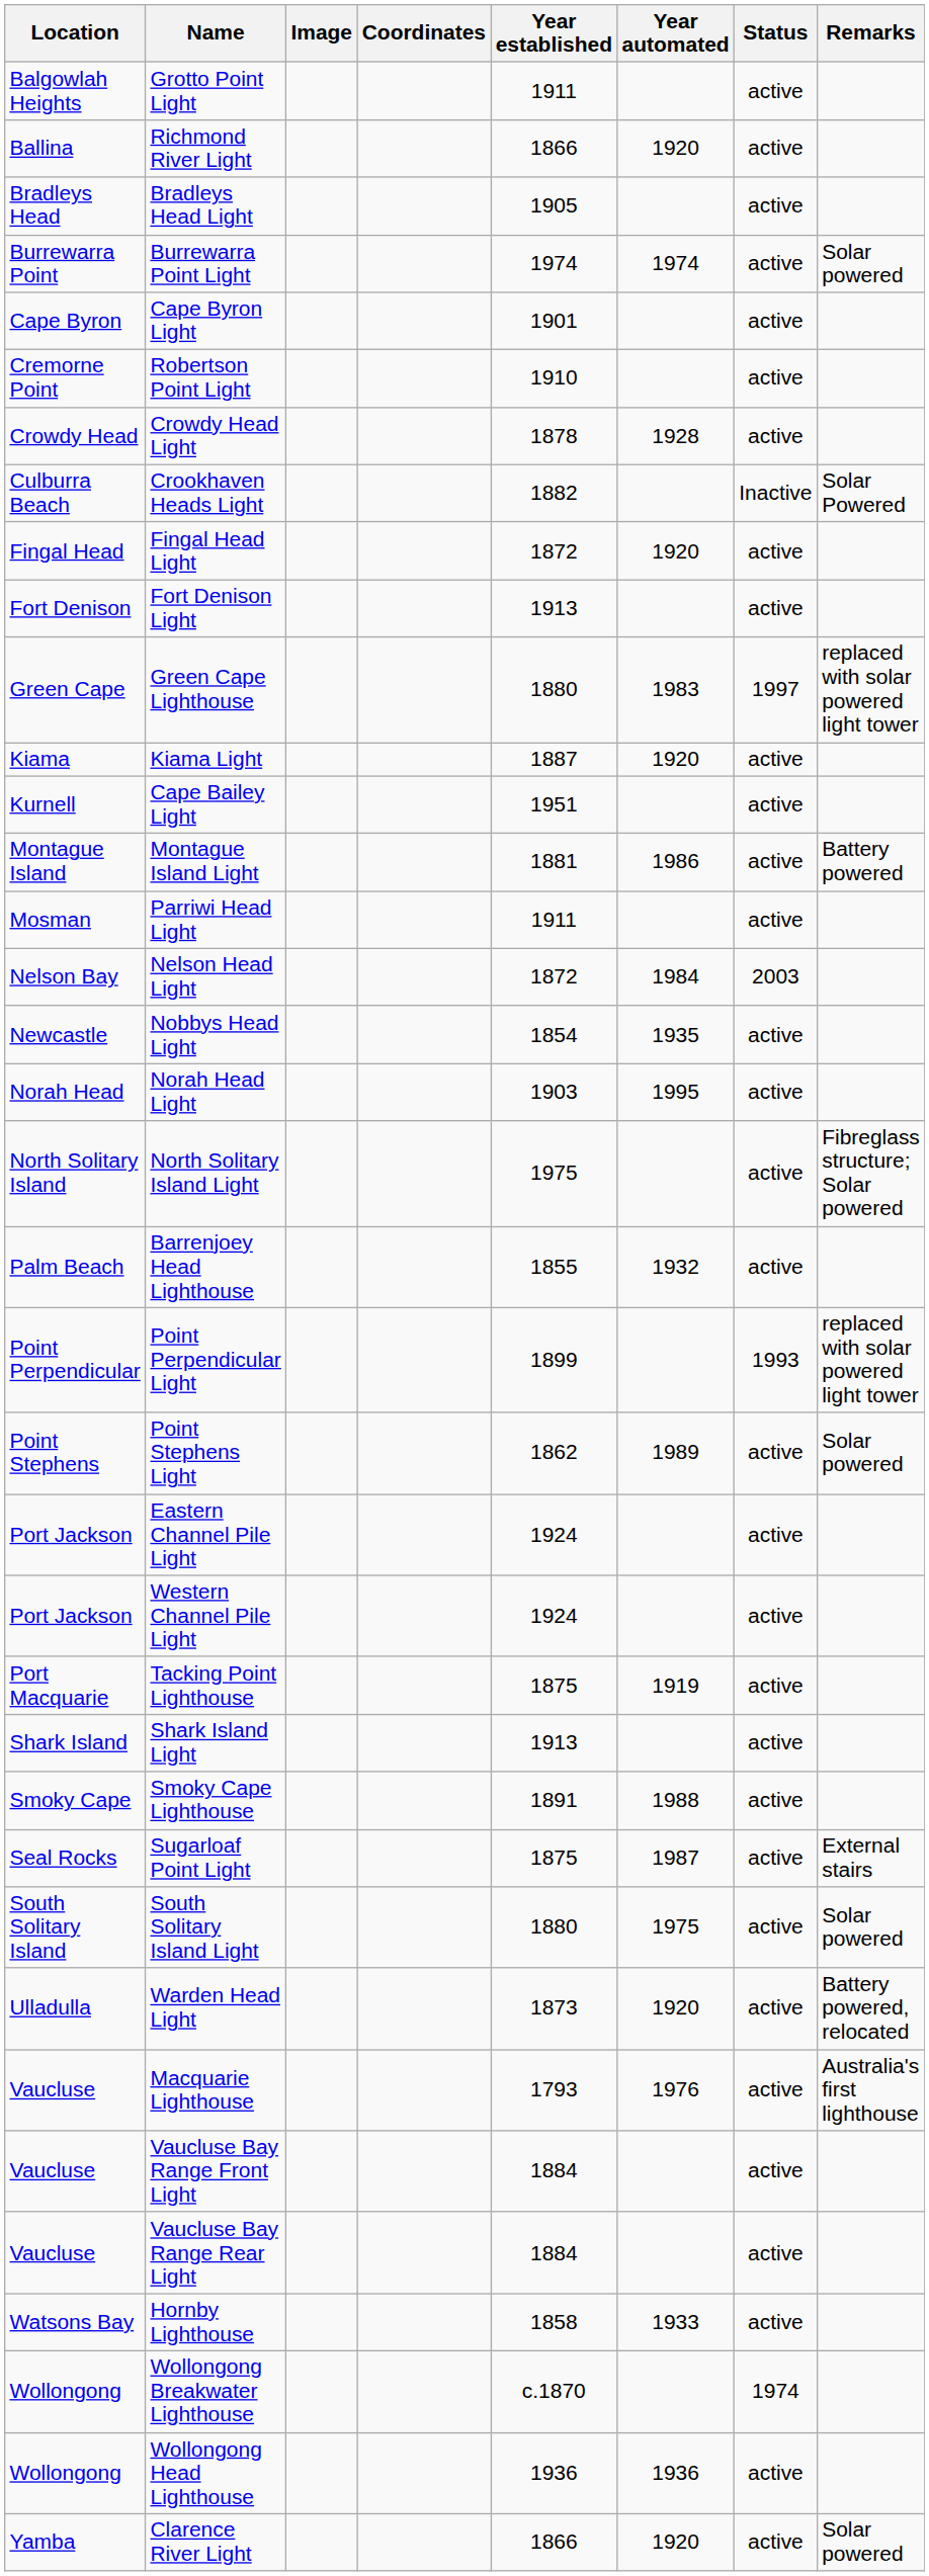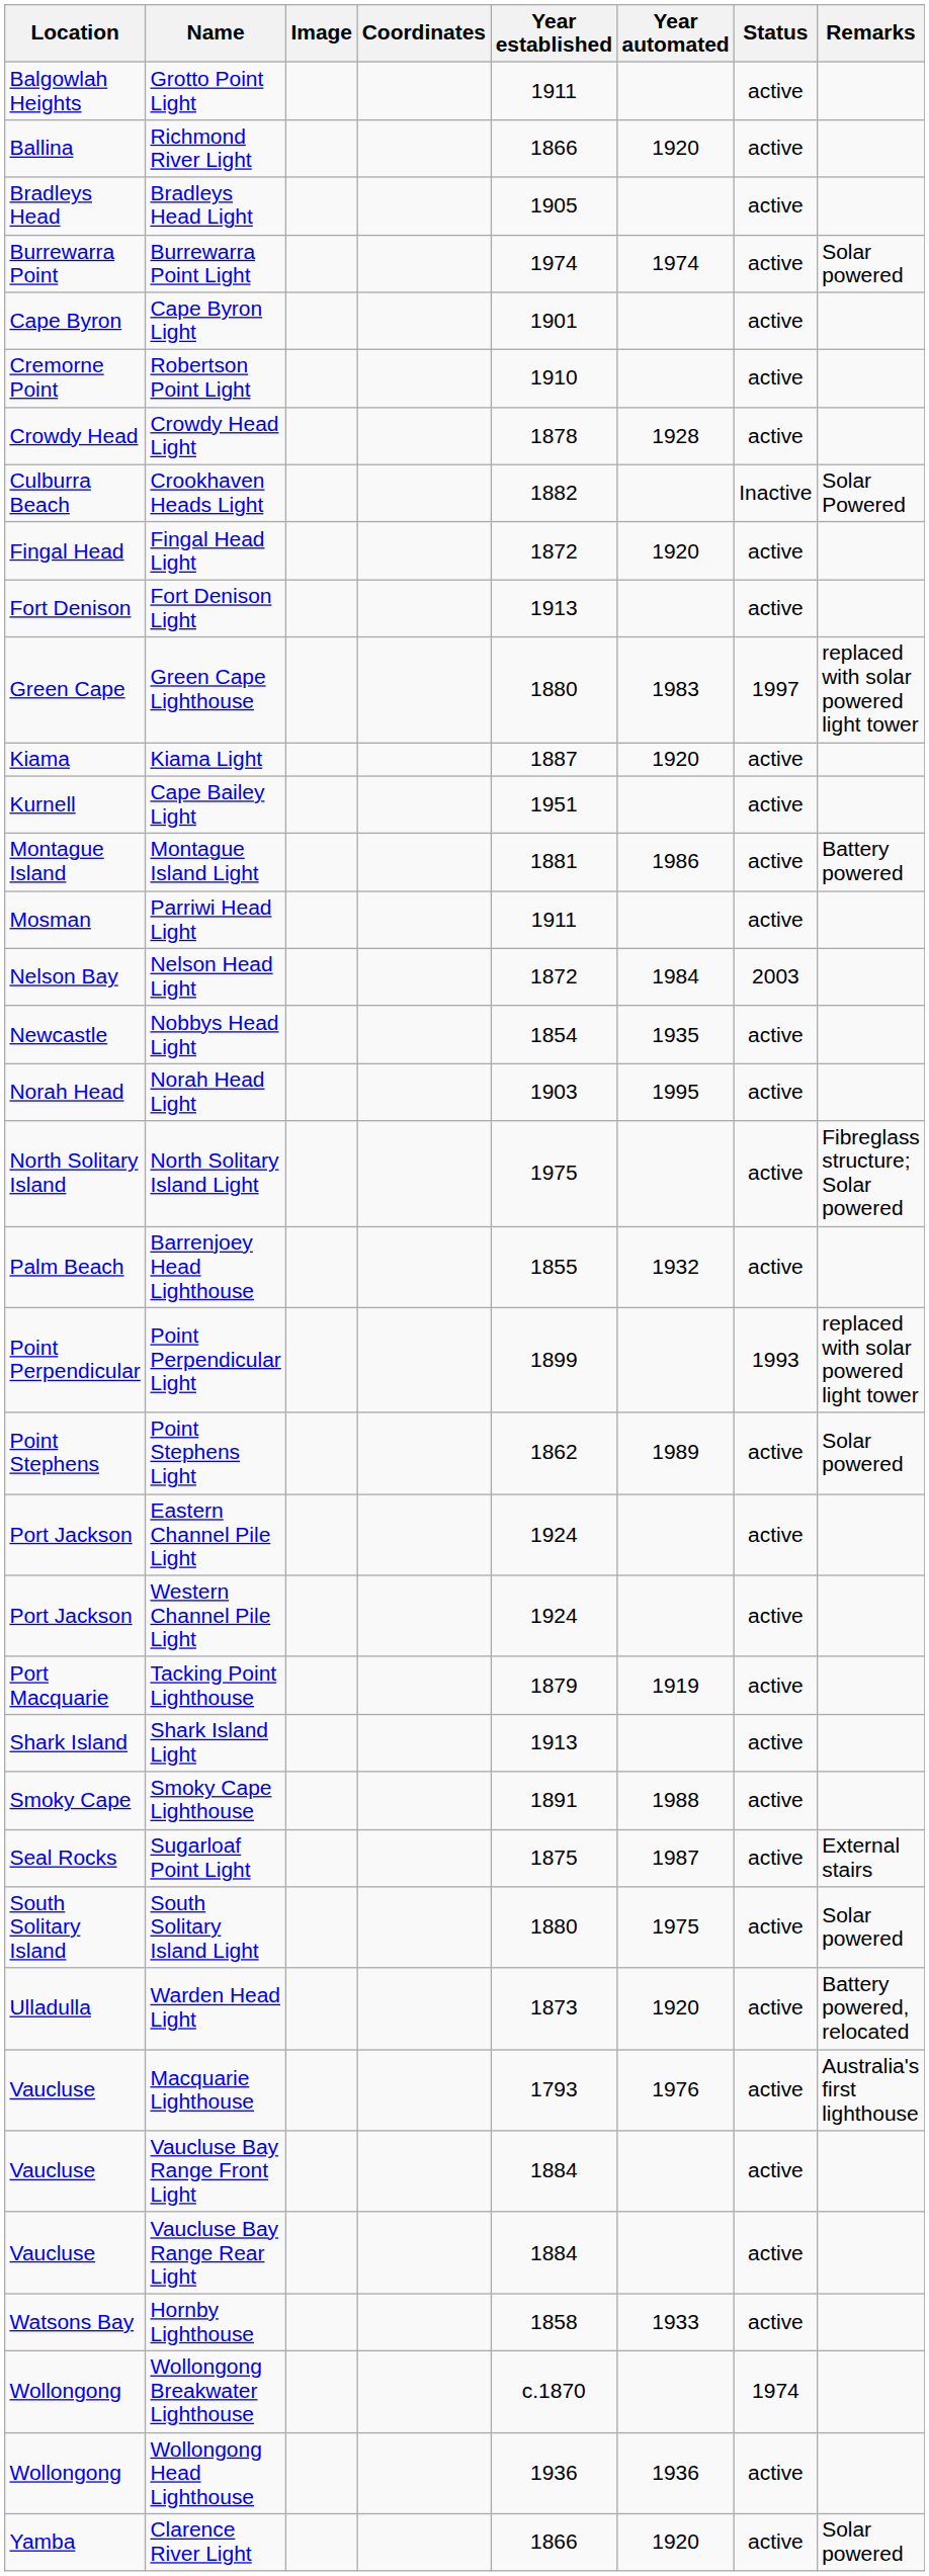 <table class="wikitable sortable">
 <tr>
 <th width="100">Location</th>
 <th width="175">Name</th>
 <th class="unsortable">Image</th>
 <th width="100">Coordinates</th>
 <th>Year<br>established</th>
 <th>Year<br>automated</th>
 <th>Status</th>
 <th>Remarks</th>
 </tr>
 <tr>
 <td><a href='#'>Balgowlah Heights</a></td>
 <td><a href='#'>Grotto Point Light</a></td>
 <td></td>
 <td></td>
 <td style="text-align: center;">1911</td>
 <td></td>
 <td style="text-align: center;">active</td>
 <td></td>
 </tr>
 <tr>
 <td><a href='#'>Ballina</a></td>
 <td><a href='#'>Richmond River Light</a></td>
 <td></td>
 <td></td>
 <td style="text-align: center;">1866</td>
 <td style="text-align: center;">1920</td>
 <td style="text-align: center;">active</td>
 <td></td>
 </tr>
 <tr>
 <td><a href='#'>Bradleys Head</a></td>
 <td><a href='#'>Bradleys Head Light</a></td>
 <td></td>
 <td></td>
 <td style="text-align: center;">1905</td>
 <td></td>
 <td style="text-align: center;">active</td>
 <td></td>
 </tr>
 <tr>
 <td><a href='#'>Burrewarra Point</a></td>
 <td><a href='#'>Burrewarra Point Light</a></td>
 <td></td>
 <td></td>
 <td style="text-align: center;">1974</td>
 <td style="text-align: center;">1974</td>
 <td style="text-align: center;">active</td>
 <td>Solar powered</td>
 </tr>
 <tr>
 <td><a href='#'>Cape Byron</a></td>
 <td><a href='#'>Cape Byron Light</a></td>
 <td></td>
 <td></td>
 <td style="text-align: center;">1901</td>
 <td></td>
 <td style="text-align: center;">active</td>
 <td></td>
 </tr>
 <tr>
 <td><a href='#'>Cremorne Point</a></td>
 <td><a href='#'>Robertson Point Light</a></td>
 <td></td>
 <td></td>
 <td style="text-align: center;">1910</td>
 <td></td>
 <td style="text-align: center;">active</td>
 <td></td>
 </tr>
 <tr>
 <td><a href='#'>Crowdy Head</a></td>
 <td><a href='#'>Crowdy Head Light</a></td>
 <td></td>
 <td></td>
 <td style="text-align: center;">1878</td>
 <td style="text-align: center;">1928</td>
 <td style="text-align: center;">active</td>
 <td></td>
 </tr>
 <tr>
 <td><a href='#'>Culburra Beach</a></td>
 <td><a href='#'>Crookhaven Heads Light</a></td>
 <td></td>
 <td></td>
 <td style="text-align: center;">1882</td>
 <td></td>
 <td style="text-align: center;">Inactive</td>
 <td>Solar Powered</td>
 </tr>
 <tr>
 <td><a href='#'>Fingal Head</a></td>
 <td><a href='#'>Fingal Head Light</a></td>
 <td></td>
 <td></td>
 <td style="text-align: center;">1872</td>
 <td style="text-align: center;">1920</td>
 <td style="text-align: center;">active</td>
 <td></td>
 </tr>
 <tr>
 <td><a href='#'>Fort Denison</a></td>
 <td><a href='#'>Fort Denison Light</a></td>
 <td></td>
 <td></td>
 <td style="text-align: center;">1913</td>
 <td></td>
 <td style="text-align: center;">active</td>
 <td></td>
 </tr>
 <tr>
 <td><a href='#'>Green Cape</a></td>
 <td><a href='#'>Green Cape Lighthouse</a></td>
 <td></td>
 <td></td>
 <td style="text-align: center;">1880</td>
 <td style="text-align: center;">1983</td>
 <td style="text-align: center;">1997</td>
 <td>replaced with solar powered light tower </td>
 </tr>
 <tr>
 <td><a href='#'>Kiama</a></td>
 <td><a href='#'>Kiama Light</a></td>
 <td></td>
 <td></td>
 <td style="text-align: center;">1887</td>
 <td style="text-align: center;">1920</td>
 <td style="text-align: center;">active</td>
 <td></td>
 </tr>
 <tr>
 <td><a href='#'>Kurnell</a></td>
 <td><a href='#'>Cape Bailey Light</a></td>
 <td></td>
 <td></td>
 <td style="text-align: center;">1951</td>
 <td></td>
 <td style="text-align: center;">active</td>
 <td></td>
 </tr>
 <tr>
 <td><a href='#'>Montague Island</a></td>
 <td><a href='#'>Montague Island Light</a></td>
 <td></td>
 <td></td>
 <td style="text-align: center;">1881</td>
 <td style="text-align: center;">1986</td>
 <td style="text-align: center;">active</td>
 <td>Battery powered</td>
 </tr>
 <tr>
 <td><a href='#'>Mosman</a></td>
 <td><a href='#'>Parriwi Head Light</a></td>
 <td></td>
 <td></td>
 <td style="text-align: center;">1911</td>
 <td></td>
 <td style="text-align: center;">active</td>
 <td></td>
 </tr>
 <tr>
 <td><a href='#'>Nelson Bay</a></td>
 <td><a href='#'>Nelson Head Light</a></td>
 <td></td>
 <td></td>
 <td style="text-align: center;">1872</td>
 <td style="text-align: center;">1984</td>
 <td style="text-align: center;">2003</td>
 <td></td>
 </tr>
 <tr>
 <td><a href='#'>Newcastle</a></td>
 <td><a href='#'>Nobbys Head Light</a></td>
 <td></td>
 <td></td>
 <td style="text-align: center;">1854</td>
 <td style="text-align: center;">1935</td>
 <td style="text-align: center;">active</td>
 <td></td>
 </tr>
 <tr>
 <td><a href='#'>Norah Head</a></td>
 <td><a href='#'>Norah Head Light</a></td>
 <td></td>
 <td></td>
 <td style="text-align: center;">1903</td>
 <td style="text-align: center;">1995</td>
 <td style="text-align: center;">active</td>
 <td></td>
 </tr>
 <tr>
 <td><a href='#'>North Solitary Island</a></td>
 <td><a href='#'>North Solitary Island Light</a></td>
 <td></td>
 <td></td>
 <td style="text-align: center;">1975</td>
 <td></td>
 <td style="text-align: center;">active</td>
 <td>Fibreglass structure; Solar powered</td>
 </tr>
 <tr>
 <td><a href='#'>Palm Beach</a></td>
 <td><a href='#'>Barrenjoey Head Lighthouse</a></td>
 <td></td>
 <td></td>
 <td style="text-align: center;">1855</td>
 <td style="text-align: center;">1932</td>
 <td style="text-align: center;">active</td>
 <td></td>
 </tr>
 <tr>
 <td><a href='#'>Point Perpendicular</a></td>
 <td><a href='#'>Point Perpendicular Light</a></td>
 <td></td>
 <td></td>
 <td style="text-align: center;">1899</td>
 <td></td>
 <td style="text-align: center;">1993</td>
 <td>replaced with solar powered light tower </td>
 </tr>
 <tr>
 <td><a href='#'>Point Stephens</a></td>
 <td><a href='#'>Point Stephens Light</a></td>
 <td></td>
 <td></td>
 <td style="text-align: center;">1862</td>
 <td style="text-align: center;">1989</td>
 <td style="text-align: center;">active</td>
 <td>Solar powered</td>
 </tr>
 <tr>
 <td><a href='#'>Port Jackson</a></td>
 <td><a href='#'>Eastern Channel Pile Light</a></td>
 <td></td>
 <td></td>
 <td style="text-align: center;">1924</td>
 <td></td>
 <td style="text-align: center;">active</td>
 <td></td>
 </tr>
 <tr>
 <td><a href='#'>Port Jackson</a></td>
 <td><a href='#'>Western Channel Pile Light</a></td>
 <td></td>
 <td></td>
 <td style="text-align: center;">1924</td>
 <td></td>
 <td style="text-align: center;">active</td>
 <td></td>
 </tr>
 <tr>
 <td><a href='#'>Port Macquarie</a></td>
 <td><a href='#'>Tacking Point Lighthouse</a></td>
 <td></td>
 <td></td>
-<td style="text-align: center;">1875</td>
+<td style="text-align: center;">1879</td>
 <td style="text-align: center;">1919</td>
 <td style="text-align: center;">active</td>
 <td></td>
 </tr>
 <tr>
 <td><a href='#'>Shark Island</a></td>
 <td><a href='#'>Shark Island Light</a></td>
 <td></td>
 <td></td>
 <td style="text-align: center;">1913</td>
 <td></td>
 <td style="text-align: center;">active</td>
 <td></td>
 </tr>
 <tr>
 <td><a href='#'>Smoky Cape</a></td>
 <td><a href='#'>Smoky Cape Lighthouse</a></td>
 <td></td>
 <td></td>
 <td style="text-align: center;">1891</td>
 <td style="text-align: center;">1988</td>
 <td style="text-align: center;">active</td>
 <td></td>
 </tr>
 <tr>
 <td><a href='#'>Seal Rocks</a></td>
 <td><a href='#'>Sugarloaf Point Light</a></td>
 <td></td>
 <td></td>
 <td style="text-align: center;">1875</td>
 <td style="text-align: center;">1987</td>
 <td style="text-align: center;">active</td>
 <td>External stairs</td>
 </tr>
 <tr>
 <td><a href='#'>South Solitary Island</a></td>
 <td><a href='#'>South Solitary Island Light</a></td>
 <td></td>
 <td></td>
 <td style="text-align: center;">1880</td>
 <td style="text-align: center;">1975</td>
 <td style="text-align: center;">active</td>
 <td>Solar powered</td>
 </tr>
 <tr>
 <td><a href='#'>Ulladulla</a></td>
 <td><a href='#'>Warden Head Light</a></td>
 <td></td>
 <td></td>
 <td style="text-align: center;">1873</td>
 <td style="text-align: center;">1920</td>
 <td style="text-align: center;">active</td>
 <td>Battery powered, relocated</td>
 </tr>
 <tr>
 <td><a href='#'>Vaucluse</a></td>
 <td><a href='#'>Macquarie Lighthouse</a></td>
 <td></td>
 <td></td>
 <td style="text-align: center;">1793</td>
 <td style="text-align: center;">1976</td>
 <td style="text-align: center;">active</td>
 <td>Australia's first lighthouse</td>
 </tr>
 <tr>
 <td><a href='#'>Vaucluse</a></td>
 <td><a href='#'>Vaucluse Bay Range Front Light</a></td>
 <td></td>
 <td></td>
 <td style="text-align: center;">1884</td>
 <td></td>
 <td style="text-align: center;">active</td>
 <td></td>
 </tr>
 <tr>
 <td><a href='#'>Vaucluse</a></td>
 <td><a href='#'>Vaucluse Bay Range Rear Light</a></td>
 <td></td>
 <td></td>
 <td style="text-align: center;">1884</td>
 <td></td>
 <td style="text-align: center;">active</td>
 <td></td>
 </tr>
 <tr>
 <td><a href='#'>Watsons Bay</a></td>
 <td><a href='#'>Hornby Lighthouse</a></td>
 <td></td>
 <td></td>
 <td style="text-align: center;">1858</td>
 <td style="text-align: center;">1933</td>
 <td style="text-align: center;">active</td>
 <td></td>
 </tr>
 <tr>
 <td><a href='#'>Wollongong</a></td>
 <td><a href='#'>Wollongong Breakwater Lighthouse</a></td>
 <td></td>
 <td></td>
 <td style="text-align: center;">c.1870</td>
 <td></td>
 <td style="text-align: center;">1974</td>
 <td></td>
 </tr>
 <tr>
 <td><a href='#'>Wollongong</a></td>
 <td><a href='#'>Wollongong Head Lighthouse</a></td>
 <td></td>
 <td></td>
 <td style="text-align: center;">1936</td>
 <td style="text-align: center;">1936</td>
 <td style="text-align: center;">active</td>
 <td></td>
 </tr>
 <tr>
 <td><a href='#'>Yamba</a></td>
 <td><a href='#'>Clarence River Light</a></td>
 <td></td>
 <td></td>
 <td style="text-align: center;">1866</td>
 <td style="text-align: center;">1920</td>
 <td style="text-align: center;">active</td>
 <td>Solar powered</td>
 </tr>
 </table>
